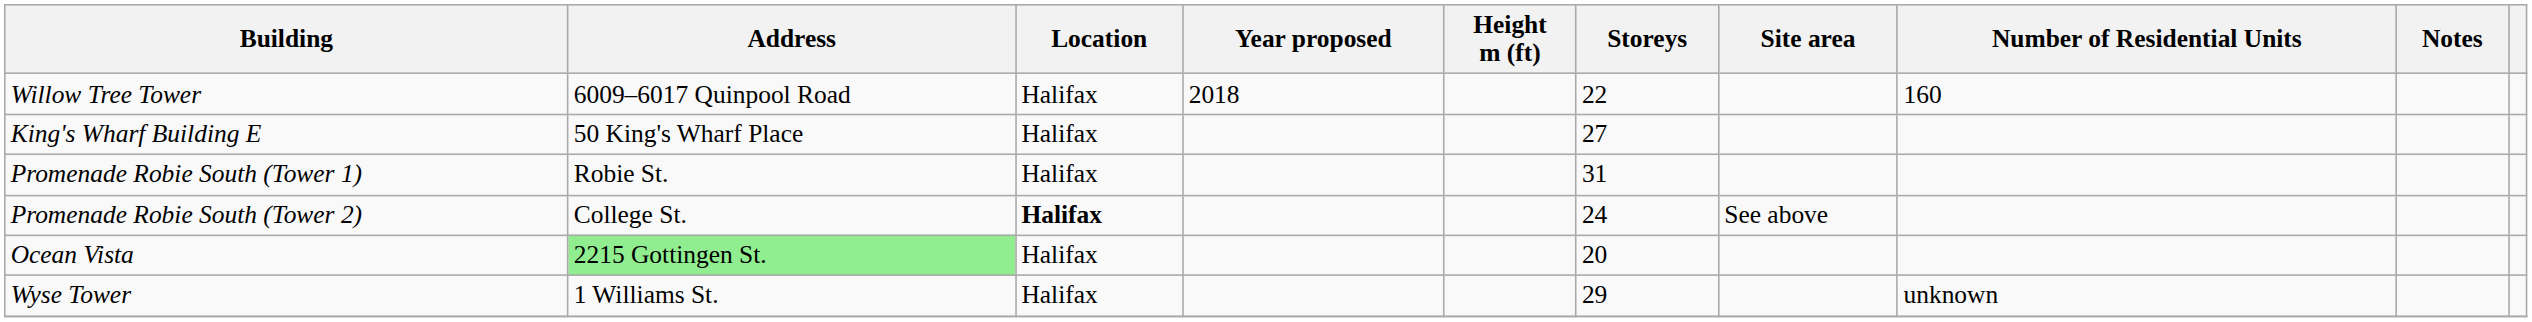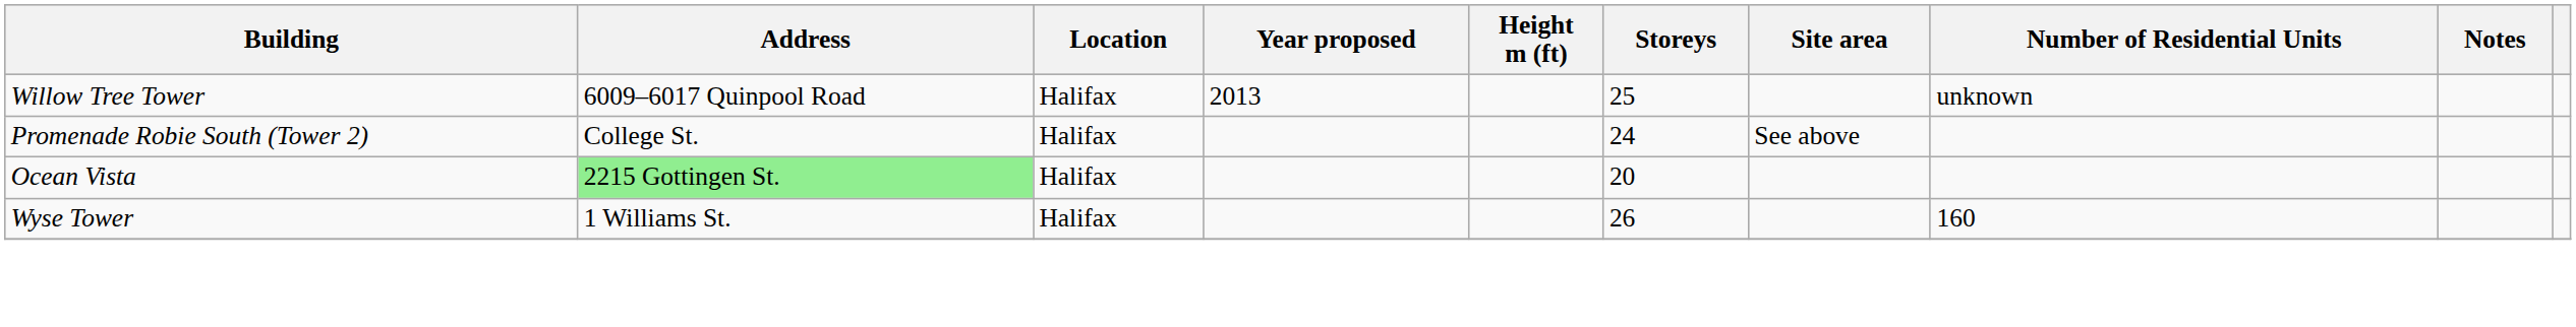 <table class="wikitable sortable" width="80%">
 <tr>
 <th>Building</th>
 <th>Address</th>
 <th>Location</th>
 <th>Year proposed</th>
 <th>Height<br>m (ft)</th>
 <th>Storeys</th>
 <th>Site area</th>
 <th>Number of Residential Units</th>
 <th class="unsortable">Notes</th>
 <th class="unsortable"></th>
 </tr>
 <tr>
 <td><em>Willow Tree Tower</em></td>
 <td>6009–6017 Quinpool Road</td>
 <td>Halifax</td>
-<td>2018</td>
+<td>2013</td>
 <td></td>
-<td>22</td>
+<td>25</td>
 <td></td>
-<td>160</td>
-<td></td>
-<td></td>
-</tr>
-<tr>
-<td><em>King's Wharf Building E</em></td>
-<td>50 King's Wharf Place</td>
-<td>Halifax</td>
-<td></td>
-<td></td>
-<td>27</td>
-<td></td>
-<td></td>
-<td></td>
-<td></td>
-</tr>
-<tr>
-<td><em>Promenade Robie South (Tower 1)</em></td>
-<td>Robie St.</td>
-<td>Halifax</td>
-<td></td>
-<td></td>
-<td>31</td>
-<td></td>
-<td></td>
+<td>unknown</td>
 <td></td>
 <td></td>
 </tr>
 <tr>
 <td><em>Promenade Robie South (Tower 2)</em></td>
 <td>College St.</td>
-<td><strong>Halifax</strong></td>
+<td>Halifax</td>
 <td></td>
 <td></td>
 <td>24</td>
 <td>See above</td>
 <td></td>
 <td></td>
 <td></td>
 </tr>
 <tr>
 <td><em>Ocean Vista</em></td>
 <td style="background: lightgreen;">2215 Gottingen St.</td>
 <td>Halifax</td>
 <td></td>
 <td></td>
 <td>20</td>
 <td></td>
 <td></td>
 <td></td>
 <td></td>
 </tr>
 <tr>
 <td><em>Wyse Tower</em></td>
 <td>1 Williams St.</td>
 <td>Halifax</td>
 <td></td>
 <td></td>
-<td>29</td>
+<td>26</td>
 <td></td>
-<td>unknown</td>
+<td>160</td>
 <td></td>
 <td></td>
 </tr>
 <tr>
 </tr>
 </table>
